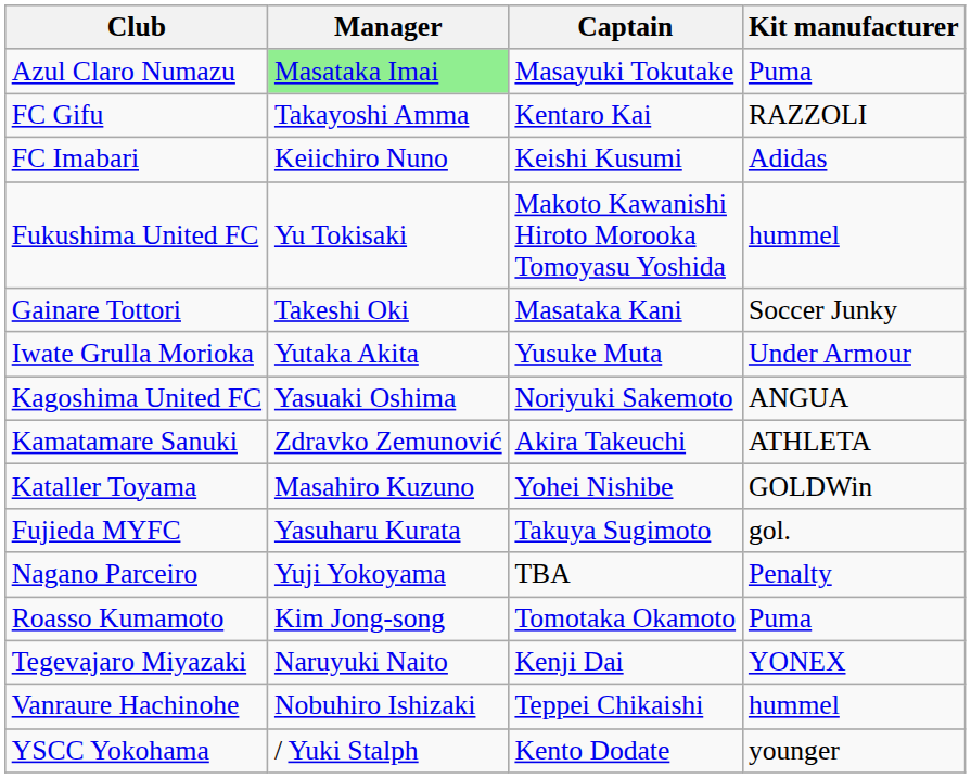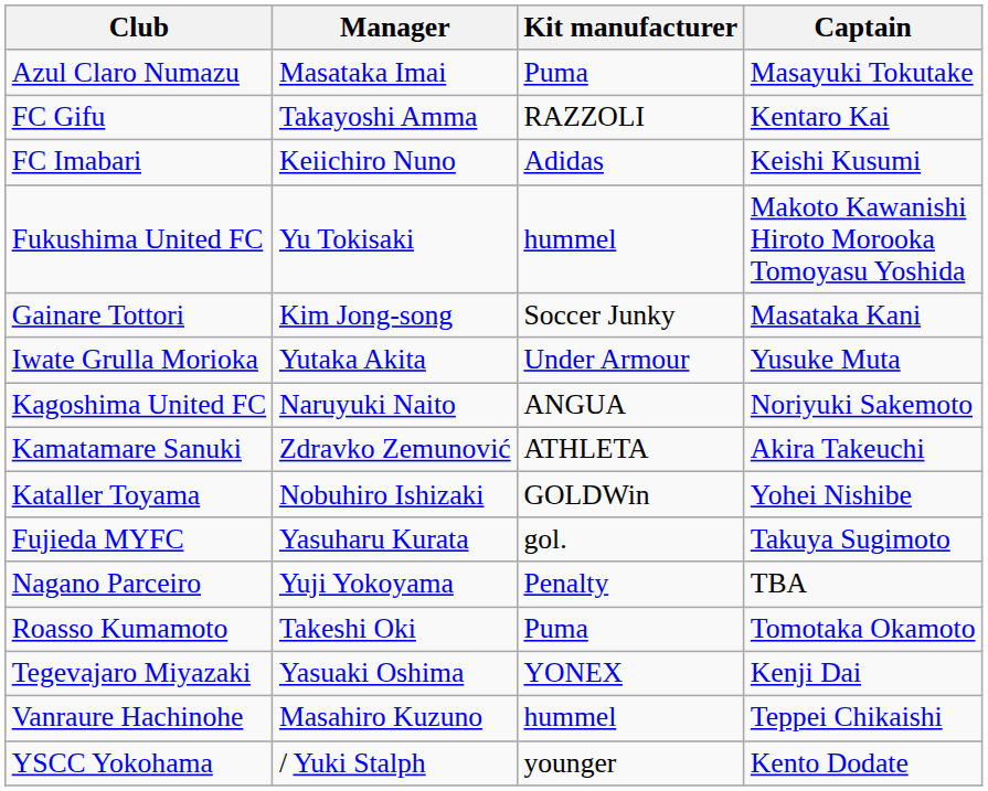 <table class="wikitable sortable">
 <tr>
 <th>Club</th>
 <th>Manager</th>
+<th>Kit manufacturer</th>
 <th>Captain</th>
-<th>Kit manufacturer</th>
 </tr>
 <tr>
 <td><a href='#'>Azul Claro Numazu</a></td>
-<td style="background: lightgreen;"> <a href='#'>Masataka Imai</a></td>
+<td> <a href='#'>Masataka Imai</a></td>
+<td> <a href='#'>Puma</a></td>
 <td> <a href='#'>Masayuki Tokutake</a></td>
-<td> <a href='#'>Puma</a></td>
 </tr>
 <tr>
 <td><a href='#'>FC Gifu</a></td>
 <td> <a href='#'>Takayoshi Amma</a></td>
+<td> RAZZOLI</td>
 <td> <a href='#'>Kentaro Kai</a></td>
-<td> RAZZOLI</td>
 </tr>
 <tr>
 <td><a href='#'>FC Imabari</a></td>
 <td> <a href='#'>Keiichiro Nuno</a></td>
+<td> <a href='#'>Adidas</a></td>
 <td> <a href='#'>Keishi Kusumi</a></td>
-<td> <a href='#'>Adidas</a></td>
 </tr>
 <tr>
 <td><a href='#'>Fukushima United FC</a></td>
 <td> <a href='#'>Yu Tokisaki</a></td>
+<td> <a href='#'>hummel</a></td>
 <td> <a href='#'>Makoto Kawanishi</a> <br>  <a href='#'>Hiroto Morooka</a> <br>  <a href='#'>Tomoyasu Yoshida</a></td>
-<td> <a href='#'>hummel</a></td>
 </tr>
 <tr>
 <td><a href='#'>Gainare Tottori</a></td>
-<td> <a href='#'>Takeshi Oki</a></td>
+<td> <a href='#'>Kim Jong-song</a></td>
+<td> Soccer Junky</td>
 <td> <a href='#'>Masataka Kani</a></td>
-<td> Soccer Junky</td>
 </tr>
 <tr>
 <td><a href='#'>Iwate Grulla Morioka</a></td>
 <td> <a href='#'>Yutaka Akita</a></td>
+<td> <a href='#'>Under Armour</a></td>
 <td> <a href='#'>Yusuke Muta</a></td>
-<td> <a href='#'>Under Armour</a></td>
 </tr>
 <tr>
 <td><a href='#'>Kagoshima United FC</a></td>
-<td>  <a href='#'>Yasuaki Oshima</a></td>
+<td> <a href='#'>Naruyuki Naito</a></td>
+<td> ANGUA</td>
 <td> <a href='#'>Noriyuki Sakemoto</a></td>
-<td> ANGUA</td>
 </tr>
 <tr>
 <td><a href='#'>Kamatamare Sanuki</a></td>
 <td> <a href='#'>Zdravko Zemunović</a></td>
+<td> ATHLETA</td>
 <td> <a href='#'>Akira Takeuchi</a></td>
-<td> ATHLETA</td>
 </tr>
 <tr>
 <td><a href='#'>Kataller Toyama</a></td>
-<td> <a href='#'>Masahiro Kuzuno</a></td>
+<td> <a href='#'>Nobuhiro Ishizaki</a></td>
+<td> GOLDWin</td>
 <td> <a href='#'>Yohei Nishibe</a></td>
-<td> GOLDWin</td>
 </tr>
 <tr>
 <td><a href='#'>Fujieda MYFC</a></td>
 <td> <a href='#'>Yasuharu Kurata</a></td>
+<td> gol.</td>
 <td> <a href='#'>Takuya Sugimoto</a></td>
-<td> gol.</td>
 </tr>
 <tr>
 <td><a href='#'>Nagano Parceiro</a></td>
 <td> <a href='#'>Yuji Yokoyama</a></td>
+<td> <a href='#'>Penalty</a></td>
 <td>TBA</td>
-<td> <a href='#'>Penalty</a></td>
 </tr>
 <tr>
 <td><a href='#'>Roasso Kumamoto</a></td>
-<td> <a href='#'>Kim Jong-song</a></td>
+<td> <a href='#'>Takeshi Oki</a></td>
+<td> <a href='#'>Puma</a></td>
 <td> <a href='#'>Tomotaka Okamoto</a></td>
-<td> <a href='#'>Puma</a></td>
 </tr>
 <tr>
 <td><a href='#'>Tegevajaro Miyazaki</a></td>
-<td> <a href='#'>Naruyuki Naito</a></td>
+<td>  <a href='#'>Yasuaki Oshima</a></td>
+<td> <a href='#'>YONEX</a></td>
 <td> <a href='#'>Kenji Dai</a></td>
-<td> <a href='#'>YONEX</a></td>
 </tr>
 <tr>
 <td><a href='#'>Vanraure Hachinohe</a></td>
-<td> <a href='#'>Nobuhiro Ishizaki</a></td>
+<td> <a href='#'>Masahiro Kuzuno</a></td>
+<td> <a href='#'>hummel</a></td>
 <td> <a href='#'>Teppei Chikaishi</a></td>
-<td> <a href='#'>hummel</a></td>
 </tr>
 <tr>
 <td><a href='#'>YSCC Yokohama</a></td>
 <td>/ <a href='#'>Yuki Stalph</a></td>
+<td> younger</td>
 <td> <a href='#'>Kento Dodate</a></td>
-<td> younger</td>
 </tr>
 </table>
